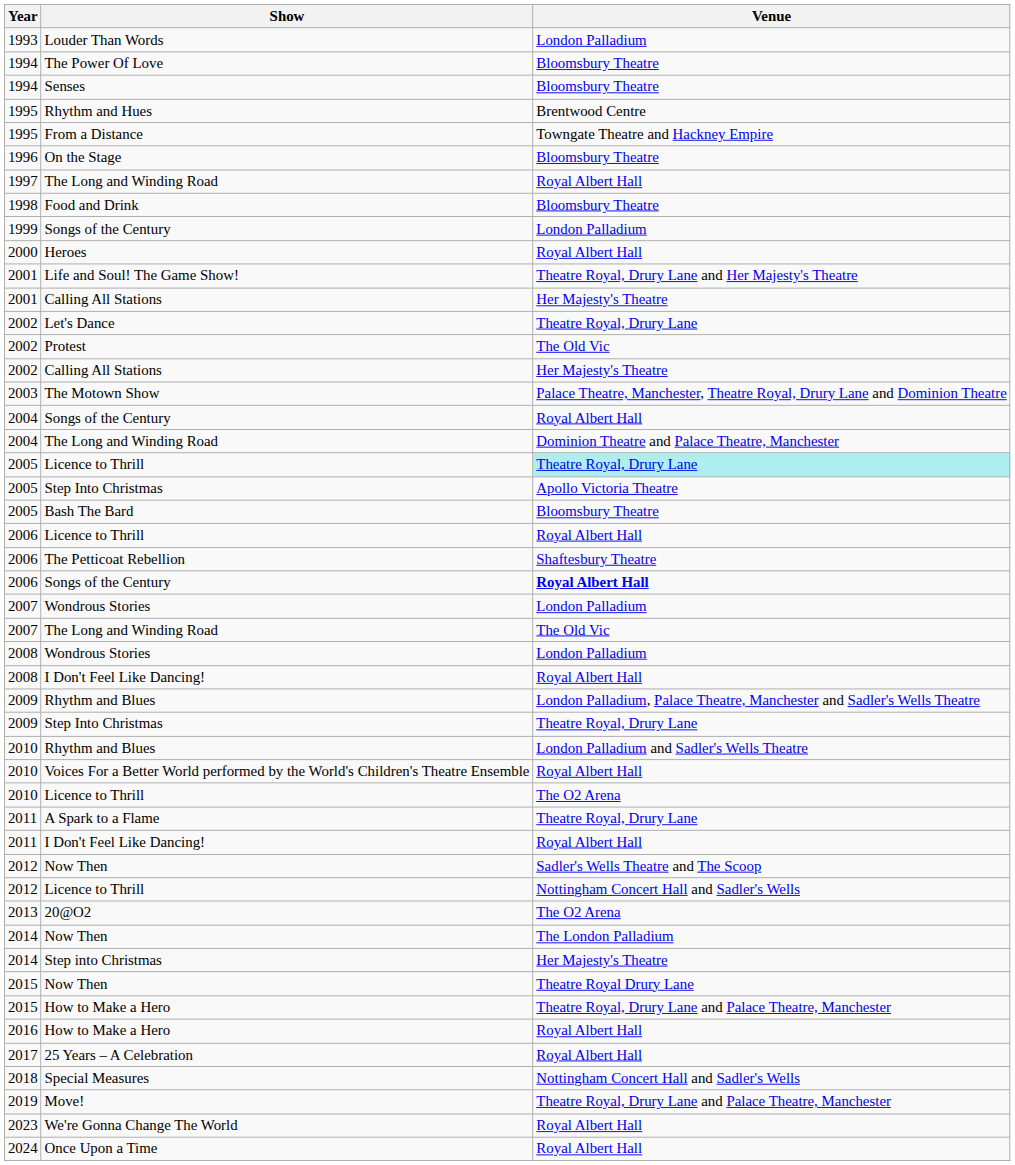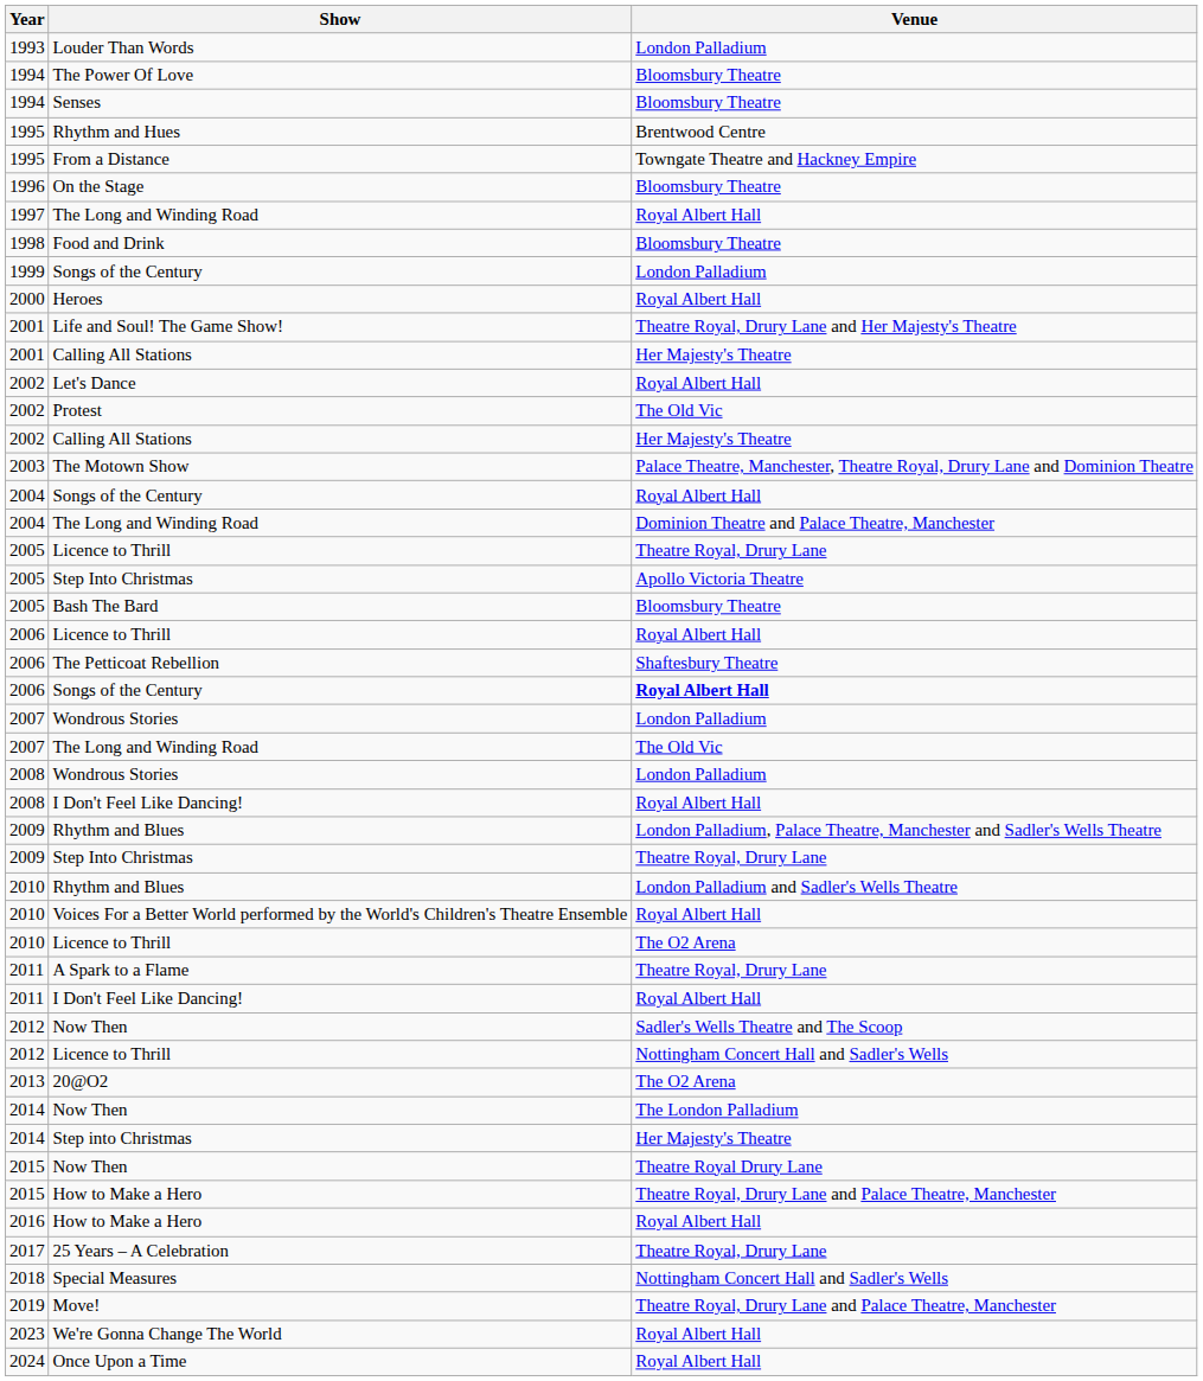 <table class="wikitable sortable">
 <tr>
 <th>Year</th>
 <th>Show</th>
 <th>Venue</th>
 </tr>
 <tr>
 <td>1993</td>
 <td>Louder Than Words</td>
 <td><a href='#'>London Palladium</a></td>
 </tr>
 <tr>
 <td>1994</td>
 <td>The Power Of Love</td>
 <td><a href='#'>Bloomsbury Theatre</a></td>
 </tr>
 <tr>
 <td>1994</td>
 <td>Senses</td>
 <td><a href='#'>Bloomsbury Theatre</a></td>
 </tr>
 <tr>
 <td>1995</td>
 <td>Rhythm and Hues</td>
 <td>Brentwood Centre</td>
 </tr>
 <tr>
 <td>1995</td>
 <td>From a Distance</td>
 <td>Towngate Theatre and <a href='#'>Hackney Empire</a></td>
 </tr>
 <tr>
 <td>1996</td>
 <td>On the Stage</td>
 <td><a href='#'>Bloomsbury Theatre</a></td>
 </tr>
 <tr>
 <td>1997</td>
 <td>The Long and Winding Road</td>
 <td><a href='#'>Royal Albert Hall</a></td>
 </tr>
 <tr>
 <td>1998</td>
 <td>Food and Drink</td>
 <td><a href='#'>Bloomsbury Theatre</a></td>
 </tr>
 <tr>
 <td>1999</td>
 <td>Songs of the Century</td>
 <td><a href='#'>London Palladium</a></td>
 </tr>
 <tr>
 <td>2000</td>
 <td>Heroes</td>
 <td><a href='#'>Royal Albert Hall</a></td>
 </tr>
 <tr>
 <td>2001</td>
 <td>Life and Soul! The Game Show!</td>
 <td><a href='#'>Theatre Royal, Drury Lane</a> and <a href='#'>Her Majesty's Theatre</a></td>
 </tr>
 <tr>
 <td>2001</td>
 <td>Calling All Stations</td>
 <td><a href='#'>Her Majesty's Theatre</a></td>
 </tr>
 <tr>
 <td>2002</td>
 <td>Let's Dance</td>
-<td><a href='#'>Theatre Royal, Drury Lane</a></td>
+<td><a href='#'>Royal Albert Hall</a></td>
 </tr>
 <tr>
 <td>2002</td>
 <td>Protest</td>
 <td><a href='#'>The Old Vic</a></td>
 </tr>
 <tr>
 <td>2002</td>
 <td>Calling All Stations</td>
 <td><a href='#'>Her Majesty's Theatre</a></td>
 </tr>
 <tr>
 <td>2003</td>
 <td>The Motown Show</td>
 <td><a href='#'>Palace Theatre, Manchester</a>, <a href='#'>Theatre Royal, Drury Lane</a> and <a href='#'>Dominion Theatre</a></td>
 </tr>
 <tr>
 <td>2004</td>
 <td>Songs of the Century</td>
 <td><a href='#'>Royal Albert Hall</a></td>
 </tr>
 <tr>
 <td>2004</td>
 <td>The Long and Winding Road</td>
 <td><a href='#'>Dominion Theatre</a> and <a href='#'>Palace Theatre, Manchester</a></td>
 </tr>
 <tr>
 <td>2005</td>
 <td>Licence to Thrill</td>
-<td style="background: paleturquoise;"><a href='#'>Theatre Royal, Drury Lane</a></td>
+<td><a href='#'>Theatre Royal, Drury Lane</a></td>
 </tr>
 <tr>
 <td>2005</td>
 <td>Step Into Christmas</td>
 <td><a href='#'>Apollo Victoria Theatre</a></td>
 </tr>
 <tr>
 <td>2005</td>
 <td>Bash The Bard</td>
 <td><a href='#'>Bloomsbury Theatre</a></td>
 </tr>
 <tr>
 <td>2006</td>
 <td>Licence to Thrill</td>
 <td><a href='#'>Royal Albert Hall</a></td>
 </tr>
 <tr>
 <td>2006</td>
 <td>The Petticoat Rebellion</td>
 <td><a href='#'>Shaftesbury Theatre</a></td>
 </tr>
 <tr>
 <td>2006</td>
 <td>Songs of the Century</td>
 <td><strong><a href='#'>Royal Albert Hall</a></strong></td>
 </tr>
 <tr>
 <td>2007</td>
 <td>Wondrous Stories</td>
 <td><a href='#'>London Palladium</a></td>
 </tr>
 <tr>
 <td>2007</td>
 <td>The Long and Winding Road</td>
 <td><a href='#'>The Old Vic</a></td>
 </tr>
 <tr>
 <td>2008</td>
 <td>Wondrous Stories</td>
 <td><a href='#'>London Palladium</a></td>
 </tr>
 <tr>
 <td>2008</td>
 <td>I Don't Feel Like Dancing!</td>
 <td><a href='#'>Royal Albert Hall</a></td>
 </tr>
 <tr>
 <td>2009</td>
 <td>Rhythm and Blues</td>
 <td><a href='#'>London Palladium</a>, <a href='#'>Palace Theatre, Manchester</a> and <a href='#'>Sadler's Wells Theatre</a></td>
 </tr>
 <tr>
 <td>2009</td>
 <td>Step Into Christmas</td>
 <td><a href='#'>Theatre Royal, Drury Lane</a></td>
 </tr>
 <tr>
 <td>2010</td>
 <td>Rhythm and Blues</td>
 <td><a href='#'>London Palladium</a> and <a href='#'>Sadler's Wells Theatre</a></td>
 </tr>
 <tr>
 <td>2010</td>
 <td>Voices For a Better World performed by the World's Children's Theatre Ensemble</td>
 <td><a href='#'>Royal Albert Hall</a></td>
 </tr>
 <tr>
 <td>2010</td>
 <td>Licence to Thrill</td>
 <td><a href='#'>The O2 Arena</a></td>
 </tr>
 <tr>
 <td>2011</td>
 <td>A Spark to a Flame</td>
 <td><a href='#'>Theatre Royal, Drury Lane</a></td>
 </tr>
 <tr>
 <td>2011</td>
 <td>I Don't Feel Like Dancing!</td>
 <td><a href='#'>Royal Albert Hall</a></td>
 </tr>
 <tr>
 <td>2012</td>
 <td>Now Then</td>
 <td><a href='#'>Sadler's Wells Theatre</a> and <a href='#'>The Scoop</a></td>
 </tr>
 <tr>
 <td>2012</td>
 <td>Licence to Thrill</td>
 <td><a href='#'>Nottingham Concert Hall</a> and <a href='#'>Sadler's Wells</a></td>
 </tr>
 <tr>
 <td>2013</td>
 <td>20@O2</td>
 <td><a href='#'>The O2 Arena</a></td>
 </tr>
 <tr>
 <td>2014</td>
 <td>Now Then</td>
 <td><a href='#'>The London Palladium</a></td>
 </tr>
 <tr>
 <td>2014</td>
 <td>Step into Christmas</td>
 <td><a href='#'>Her Majesty's Theatre</a></td>
 </tr>
 <tr>
 <td>2015</td>
 <td>Now Then</td>
 <td><a href='#'>Theatre Royal Drury Lane</a></td>
 </tr>
 <tr>
 <td>2015</td>
 <td>How to Make a Hero</td>
 <td><a href='#'>Theatre Royal, Drury Lane</a> and <a href='#'>Palace Theatre, Manchester</a></td>
 </tr>
 <tr>
 <td>2016</td>
 <td>How to Make a Hero</td>
 <td><a href='#'>Royal Albert Hall</a></td>
 </tr>
 <tr>
 <td>2017</td>
 <td>25 Years – A Celebration</td>
-<td><a href='#'>Royal Albert Hall</a></td>
+<td><a href='#'>Theatre Royal, Drury Lane</a></td>
 </tr>
 <tr>
 <td>2018</td>
 <td>Special Measures</td>
 <td><a href='#'>Nottingham Concert Hall</a> and <a href='#'>Sadler's Wells</a></td>
 </tr>
 <tr>
 <td>2019</td>
 <td>Move!</td>
 <td><a href='#'>Theatre Royal, Drury Lane</a> and <a href='#'>Palace Theatre, Manchester</a></td>
 </tr>
 <tr>
 <td>2023</td>
 <td>We're Gonna Change The World</td>
 <td><a href='#'>Royal Albert Hall</a></td>
 </tr>
 <tr>
 <td>2024</td>
 <td>Once Upon a Time</td>
 <td><a href='#'>Royal Albert Hall</a></td>
 </tr>
 </table>
